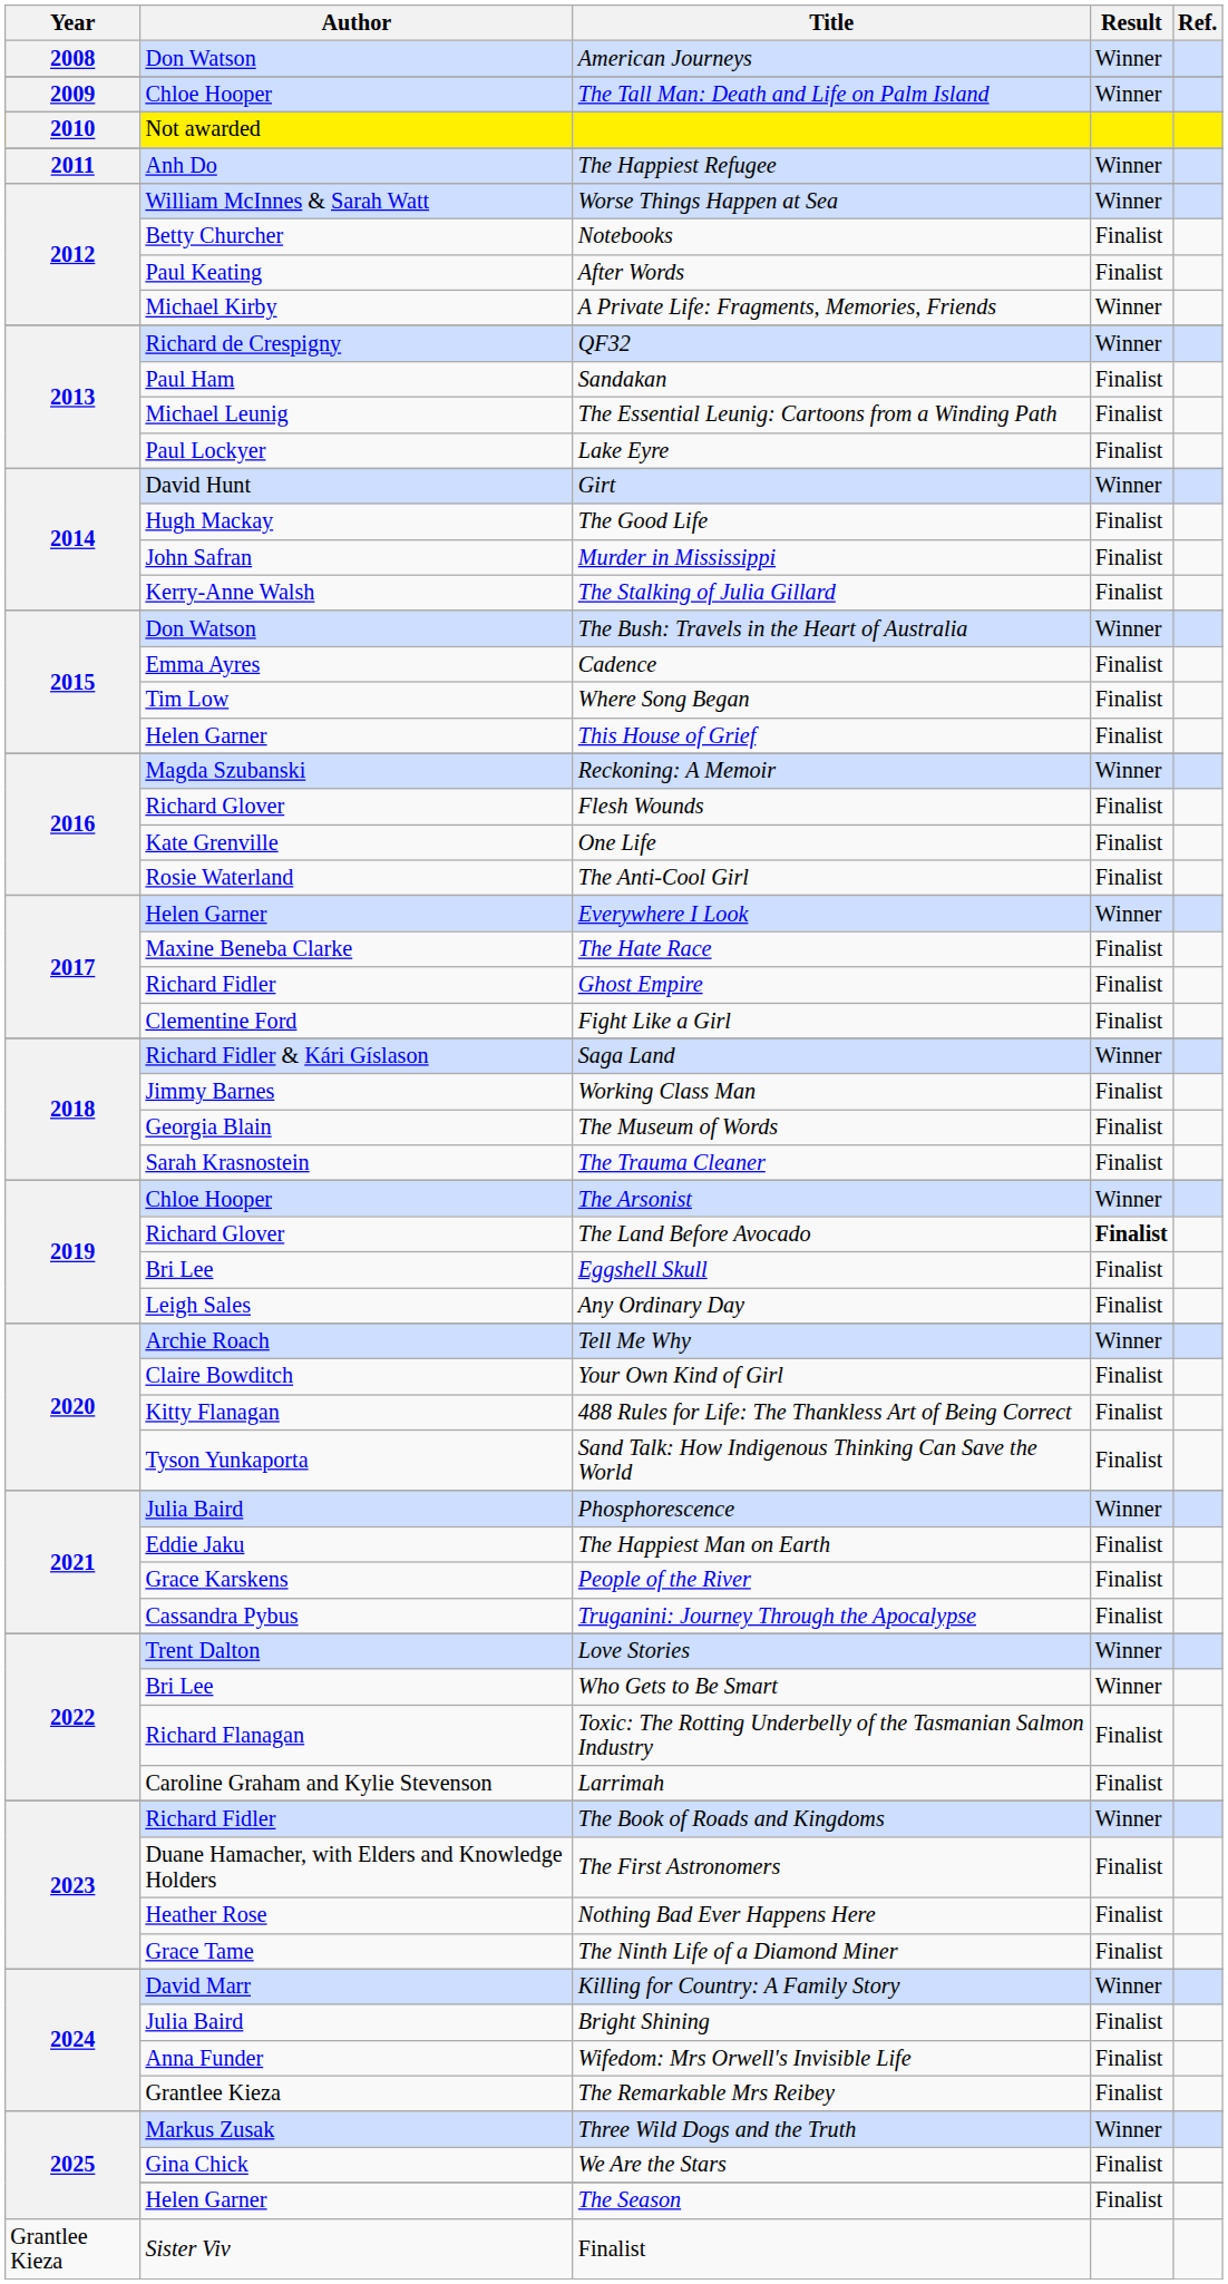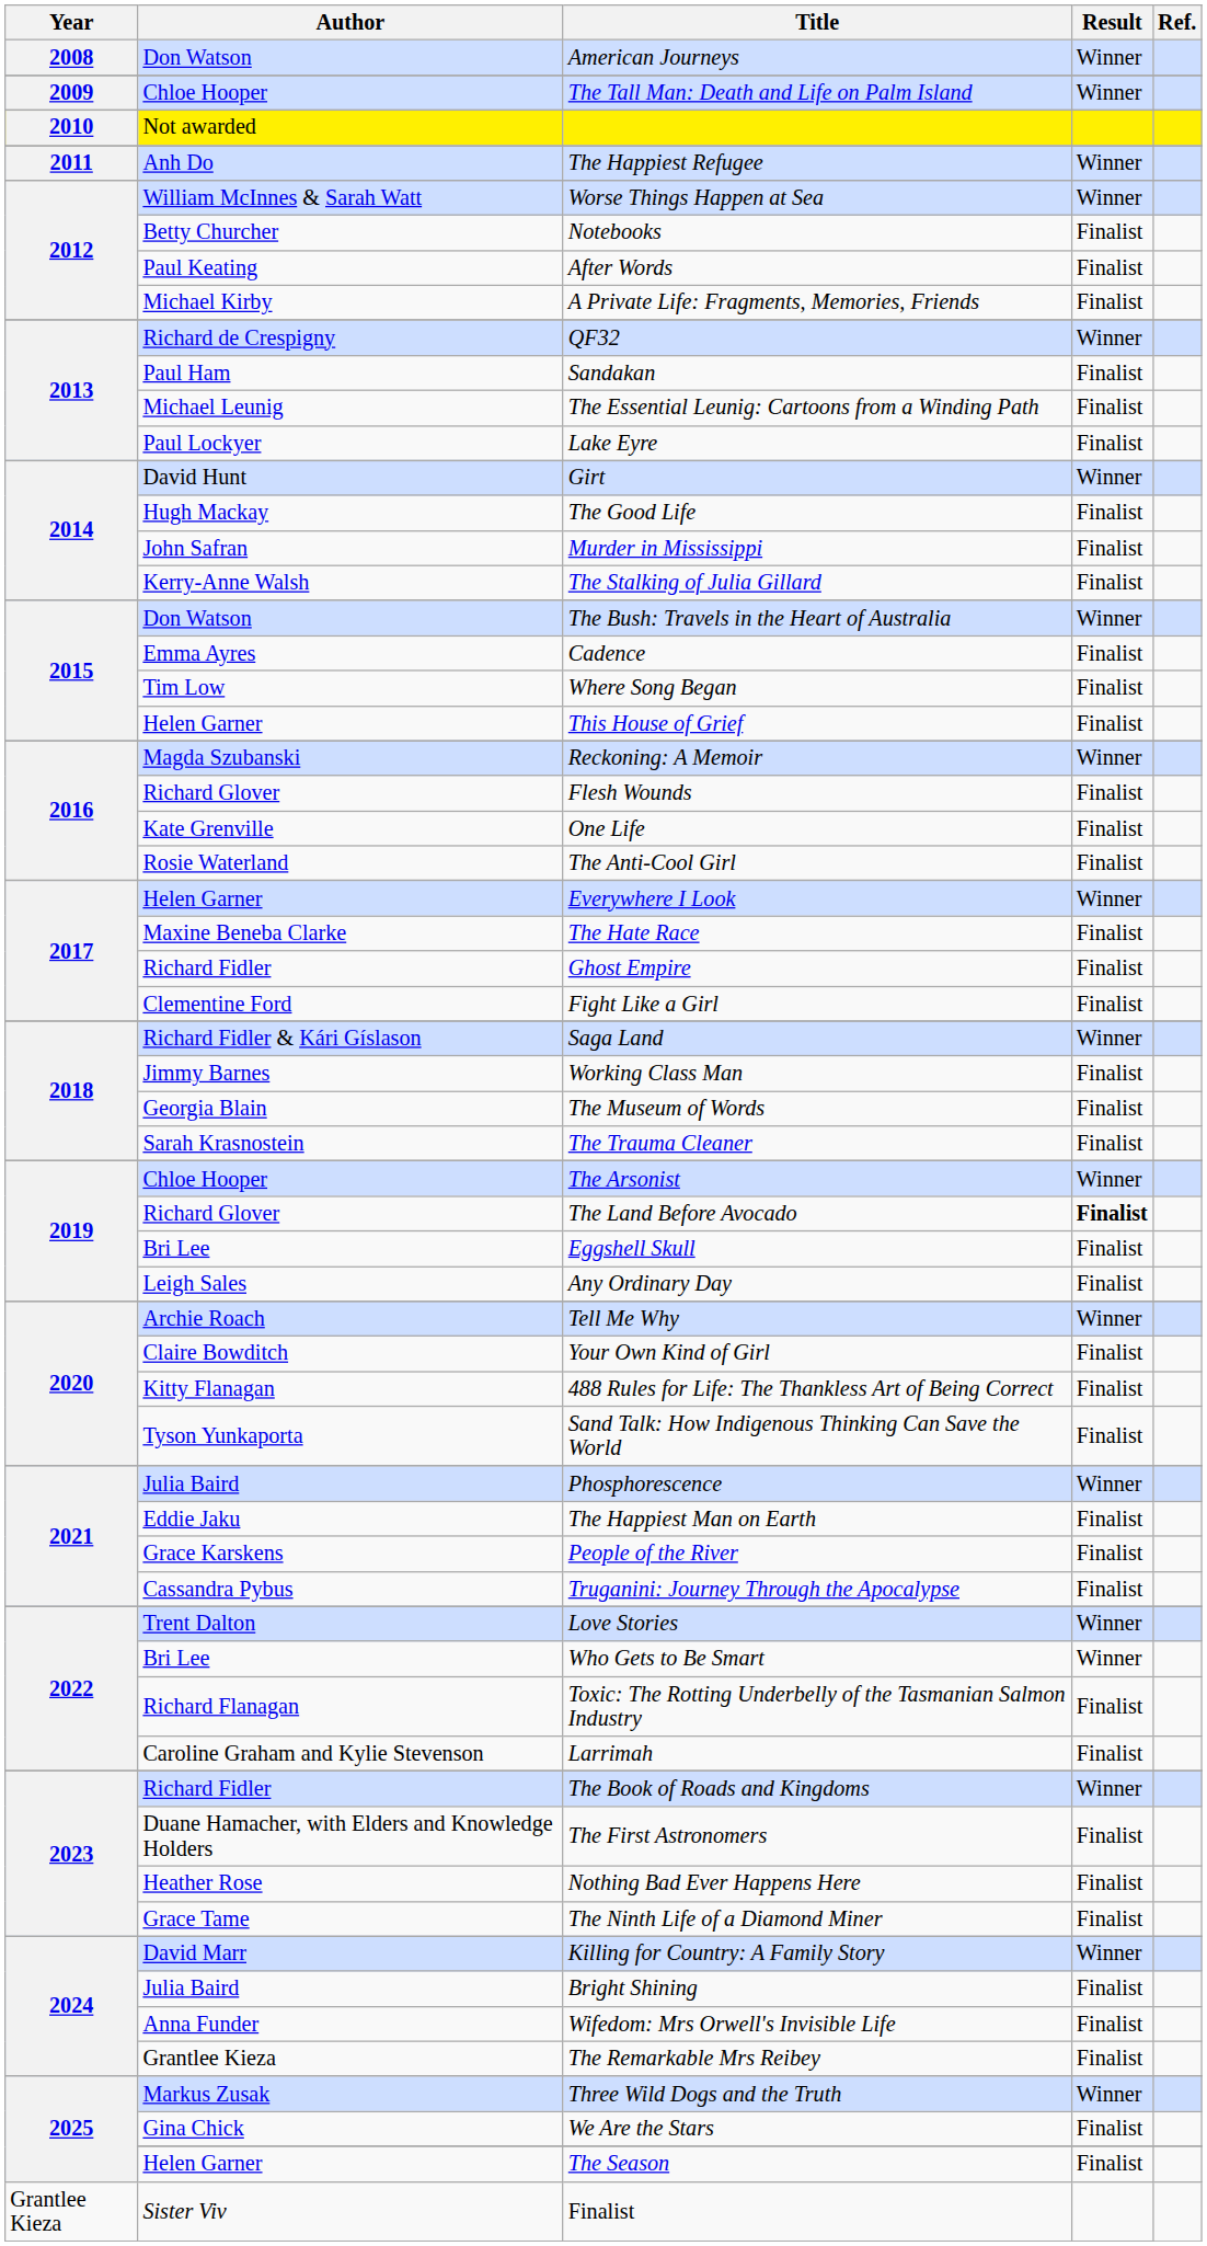 <table class="wikitable">
 <tr>
 <th>Year</th>
 <th>Author</th>
 <th>Title</th>
 <th>Result</th>
 <th>Ref.</th>
 </tr>
 <tr style="background:#cddeff">
 <th><a href='#'>2008</a></th>
 <td><a href='#'>Don Watson</a></td>
 <td><em>American Journeys</em></td>
 <td>Winner</td>
 <td></td>
 </tr>
 <tr>
 </tr>
 <tr style="background:#cddeff">
 <th><a href='#'>2009</a></th>
 <td><a href='#'>Chloe Hooper</a></td>
 <td><em><a href='#'>The Tall Man: Death and Life on Palm Island</a></em></td>
 <td>Winner</td>
 <td></td>
 </tr>
 <tr>
 </tr>
 <tr style="background:#fff000">
 <th><a href='#'>2010</a></th>
 <td>Not awarded</td>
 <td></td>
 <td></td>
 <td></td>
 </tr>
 <tr>
 </tr>
 <tr style="background:#cddeff">
 <th><a href='#'>2011</a></th>
 <td><a href='#'>Anh Do</a></td>
 <td><em>The Happiest Refugee</em></td>
 <td>Winner</td>
 <td></td>
 </tr>
 <tr>
 </tr>
 <tr style="background:#cddeff">
 <th rowspan="4"><a href='#'>2012</a></th>
 <td><a href='#'>William McInnes</a> & <a href='#'>Sarah Watt</a></td>
 <td><em>Worse Things Happen at Sea</em></td>
 <td>Winner</td>
 <td></td>
 </tr>
 <tr>
 <td><a href='#'>Betty Churcher</a></td>
 <td><em>Notebooks</em></td>
 <td>Finalist</td>
 <td></td>
 </tr>
 <tr>
 <td><a href='#'>Paul Keating</a></td>
 <td><em>After Words</em></td>
 <td>Finalist</td>
 <td></td>
 </tr>
 <tr>
 <td><a href='#'>Michael Kirby</a></td>
 <td><em>A Private Life: Fragments, Memories, Friends</em></td>
-<td>Winner</td>
+<td>Finalist</td>
 <td></td>
 </tr>
 <tr>
 </tr>
 <tr style="background:#cddeff">
 <th rowspan="4"><a href='#'>2013</a></th>
 <td><a href='#'>Richard de Crespigny</a></td>
 <td><em>QF32</em></td>
 <td>Winner</td>
 <td></td>
 </tr>
 <tr>
 <td><a href='#'>Paul Ham</a></td>
 <td><em>Sandakan</em></td>
 <td>Finalist</td>
 <td></td>
 </tr>
 <tr>
 <td><a href='#'>Michael Leunig</a></td>
 <td><em>The Essential Leunig: Cartoons from a Winding Path</em></td>
 <td>Finalist</td>
 <td></td>
 </tr>
 <tr>
 <td><a href='#'>Paul Lockyer</a></td>
 <td><em>Lake Eyre</em></td>
 <td>Finalist</td>
 <td></td>
 </tr>
 <tr>
 </tr>
 <tr style="background:#cddeff">
 <th rowspan="4"><a href='#'>2014</a></th>
 <td>David Hunt</td>
 <td><em>Girt</em></td>
 <td>Winner</td>
 <td></td>
 </tr>
 <tr>
 <td><a href='#'>Hugh Mackay</a></td>
 <td><em>The Good Life</em></td>
 <td>Finalist</td>
 <td></td>
 </tr>
 <tr>
 <td><a href='#'>John Safran</a></td>
 <td><em><a href='#'>Murder in Mississippi</a></em></td>
 <td>Finalist</td>
 <td></td>
 </tr>
 <tr>
 <td><a href='#'>Kerry-Anne Walsh</a></td>
 <td><em><a href='#'>The Stalking of Julia Gillard</a></em></td>
 <td>Finalist</td>
 <td></td>
 </tr>
 <tr>
 </tr>
 <tr style="background:#cddeff">
 <th rowspan="4"><a href='#'>2015</a></th>
 <td><a href='#'>Don Watson</a></td>
 <td><em>The Bush: Travels in the Heart of Australia</em></td>
 <td>Winner</td>
 <td></td>
 </tr>
 <tr>
 <td><a href='#'>Emma Ayres</a></td>
 <td><em>Cadence</em></td>
 <td>Finalist</td>
 <td></td>
 </tr>
 <tr>
 <td><a href='#'>Tim Low</a></td>
 <td><em>Where Song Began</em></td>
 <td>Finalist</td>
 <td></td>
 </tr>
 <tr>
 <td><a href='#'>Helen Garner</a></td>
 <td><em><a href='#'>This House of Grief</a></em></td>
 <td>Finalist</td>
 <td></td>
 </tr>
 <tr>
 </tr>
 <tr style="background:#cddeff">
 <th rowspan="4"><a href='#'>2016</a></th>
 <td><a href='#'>Magda Szubanski</a></td>
 <td><em>Reckoning: A Memoir</em></td>
 <td>Winner</td>
 <td></td>
 </tr>
 <tr>
 <td><a href='#'>Richard Glover</a></td>
 <td><em>Flesh Wounds</em></td>
 <td>Finalist</td>
 <td></td>
 </tr>
 <tr>
 <td><a href='#'>Kate Grenville</a></td>
 <td><em>One Life</em></td>
 <td>Finalist</td>
 <td></td>
 </tr>
 <tr>
 <td><a href='#'>Rosie Waterland</a></td>
 <td><em>The Anti-Cool Girl</em></td>
 <td>Finalist</td>
 <td></td>
 </tr>
 <tr>
 </tr>
 <tr style="background:#cddeff">
 <th rowspan="4"><a href='#'>2017</a></th>
 <td><a href='#'>Helen Garner</a></td>
 <td><em><a href='#'>Everywhere I Look</a></em></td>
 <td>Winner</td>
 <td></td>
 </tr>
 <tr>
 <td><a href='#'>Maxine Beneba Clarke</a></td>
 <td><em><a href='#'>The Hate Race</a></em></td>
 <td>Finalist</td>
 <td></td>
 </tr>
 <tr>
 <td><a href='#'>Richard Fidler</a></td>
 <td><em><a href='#'>Ghost Empire</a></em></td>
 <td>Finalist</td>
 <td></td>
 </tr>
 <tr>
 <td><a href='#'>Clementine Ford</a></td>
 <td><em>Fight Like a Girl</em></td>
 <td>Finalist</td>
 <td></td>
 </tr>
 <tr>
 </tr>
 <tr style="background:#cddeff">
 <th rowspan="4"><a href='#'>2018</a></th>
 <td><a href='#'>Richard Fidler</a> & <a href='#'>Kári Gíslason</a></td>
 <td><em>Saga Land</em></td>
 <td>Winner</td>
 <td></td>
 </tr>
 <tr>
 <td><a href='#'>Jimmy Barnes</a></td>
 <td><em>Working Class Man</em></td>
 <td>Finalist</td>
 <td></td>
 </tr>
 <tr>
 <td><a href='#'>Georgia Blain</a></td>
 <td><em>The Museum of Words</em></td>
 <td>Finalist</td>
 <td></td>
 </tr>
 <tr>
 <td><a href='#'>Sarah Krasnostein</a></td>
 <td><em><a href='#'>The Trauma Cleaner</a></em></td>
 <td>Finalist</td>
 <td></td>
 </tr>
 <tr>
 </tr>
 <tr style="background:#cddeff">
 <th rowspan="4"><a href='#'>2019</a></th>
 <td><a href='#'>Chloe Hooper</a></td>
 <td><em><a href='#'>The Arsonist</a></em></td>
 <td>Winner</td>
 <td></td>
 </tr>
 <tr>
 <td><a href='#'>Richard Glover</a></td>
 <td><em>The Land Before Avocado</em></td>
 <td><strong>Finalist</strong></td>
 <td></td>
 </tr>
 <tr>
 <td><a href='#'>Bri Lee</a></td>
 <td><em><a href='#'>Eggshell Skull</a></em></td>
 <td>Finalist</td>
 <td></td>
 </tr>
 <tr>
 <td><a href='#'>Leigh Sales</a></td>
 <td><em>Any Ordinary Day</em></td>
 <td>Finalist</td>
 <td></td>
 </tr>
 <tr>
 </tr>
 <tr style="background:#cddeff">
 <th rowspan="4"><a href='#'>2020</a></th>
 <td><a href='#'>Archie Roach</a></td>
 <td><em>Tell Me Why</em></td>
 <td>Winner</td>
 <td></td>
 </tr>
 <tr>
 <td><a href='#'>Claire Bowditch</a></td>
 <td><em>Your Own Kind of Girl</em></td>
 <td>Finalist</td>
 <td></td>
 </tr>
 <tr>
 <td><a href='#'>Kitty Flanagan</a></td>
 <td><em>488 Rules for Life: The Thankless Art of Being Correct</em></td>
 <td>Finalist</td>
 <td></td>
 </tr>
 <tr>
 <td><a href='#'>Tyson Yunkaporta</a></td>
 <td><em>Sand Talk: How Indigenous Thinking Can Save the World</em></td>
 <td>Finalist</td>
 <td></td>
 </tr>
 <tr>
 </tr>
 <tr style="background:#cddeff">
 <th rowspan="4"><a href='#'>2021</a></th>
 <td><a href='#'>Julia Baird</a></td>
 <td><em>Phosphorescence</em></td>
 <td>Winner</td>
 <td></td>
 </tr>
 <tr>
 <td><a href='#'>Eddie Jaku</a></td>
 <td><em>The Happiest Man on Earth</em></td>
 <td>Finalist</td>
 <td></td>
 </tr>
 <tr>
 <td><a href='#'>Grace Karskens</a></td>
 <td><em><a href='#'>People of the River</a></em></td>
 <td>Finalist</td>
 <td></td>
 </tr>
 <tr>
 <td><a href='#'>Cassandra Pybus</a></td>
 <td><em><a href='#'>Truganini: Journey Through the Apocalypse</a></em></td>
 <td>Finalist</td>
 <td></td>
 </tr>
 <tr>
 </tr>
 <tr style="background:#cddeff">
 <th rowspan="4"><a href='#'>2022</a></th>
 <td><a href='#'>Trent Dalton</a></td>
 <td><em>Love Stories</em></td>
 <td>Winner</td>
 <td></td>
 </tr>
 <tr>
 <td><a href='#'>Bri Lee</a></td>
 <td><em>Who Gets to Be Smart</em></td>
 <td>Winner</td>
 <td></td>
 </tr>
 <tr>
 <td><a href='#'>Richard Flanagan</a></td>
 <td><em>Toxic: The Rotting Underbelly of the Tasmanian Salmon Industry</em></td>
 <td>Finalist</td>
 <td></td>
 </tr>
 <tr>
 <td>Caroline Graham and Kylie Stevenson</td>
 <td><em>Larrimah</em></td>
 <td>Finalist</td>
 <td></td>
 </tr>
 <tr>
 </tr>
 <tr style="background:#cddeff">
 <th rowspan="4"><a href='#'>2023</a></th>
 <td><a href='#'>Richard Fidler</a></td>
 <td><em>The Book of Roads and Kingdoms</em></td>
 <td>Winner</td>
 <td></td>
 </tr>
 <tr>
 <td>Duane Hamacher, with Elders and Knowledge Holders</td>
 <td><em>The First Astronomers</em></td>
 <td>Finalist</td>
 <td></td>
 </tr>
 <tr>
 <td><a href='#'>Heather Rose</a></td>
 <td><em>Nothing Bad Ever Happens Here</em></td>
 <td>Finalist</td>
 <td></td>
 </tr>
 <tr>
 <td><a href='#'>Grace Tame</a></td>
 <td><em>The Ninth Life of a Diamond Miner</em></td>
 <td>Finalist</td>
 <td></td>
 </tr>
 <tr>
 </tr>
 <tr style="background:#cddeff">
 <th rowspan="4"><a href='#'>2024</a></th>
 <td><a href='#'>David Marr</a></td>
 <td><em>Killing for Country: A Family Story</em></td>
 <td>Winner</td>
 <td></td>
 </tr>
 <tr>
 <td><a href='#'>Julia Baird</a></td>
 <td><em>Bright Shining</em></td>
 <td>Finalist</td>
 <td></td>
 </tr>
 <tr>
 <td><a href='#'>Anna Funder</a></td>
 <td><em>Wifedom: Mrs Orwell's Invisible Life</em></td>
 <td>Finalist</td>
 <td></td>
 </tr>
 <tr>
 <td>Grantlee Kieza</td>
 <td><em>The Remarkable Mrs Reibey</em></td>
 <td>Finalist</td>
 <td></td>
 </tr>
 <tr>
 </tr>
 <tr style="background:#cddeff">
 <th rowspan="4"><a href='#'>2025</a></th>
 <td><a href='#'>Markus Zusak</a></td>
 <td><em>Three Wild Dogs and the Truth</em></td>
 <td>Winner</td>
 <td></td>
 </tr>
 <tr>
 <td><a href='#'>Gina Chick</a></td>
 <td><em>We Are the Stars</em></td>
 <td>Finalist</td>
 <td></td>
 </tr>
 <tr>
 </tr>
 <tr>
 <td><a href='#'>Helen Garner</a></td>
 <td><em><a href='#'>The Season</a></em></td>
 <td>Finalist</td>
 <td></td>
 </tr>
 <tr>
 <td>Grantlee Kieza</td>
 <td><em>Sister Viv</em></td>
 <td>Finalist</td>
 <td></td>
 </tr>
 <tr>
 </tr>
 </table>
